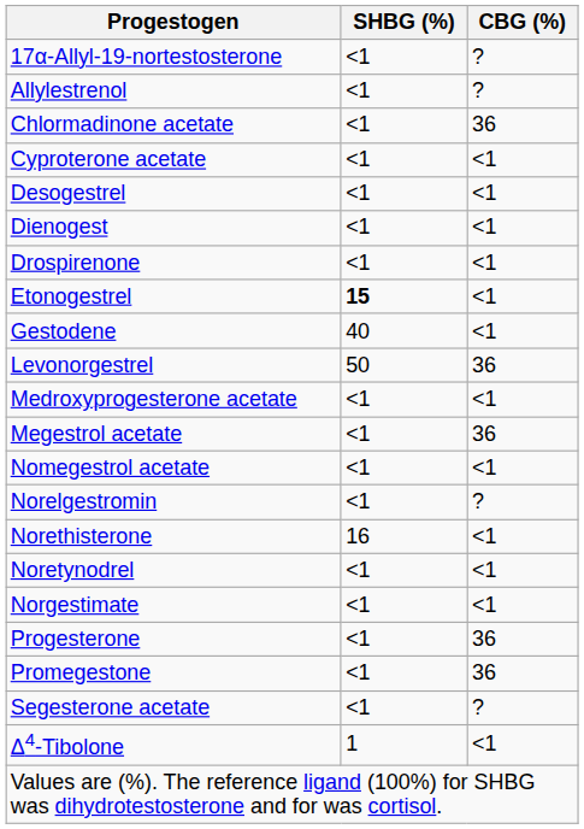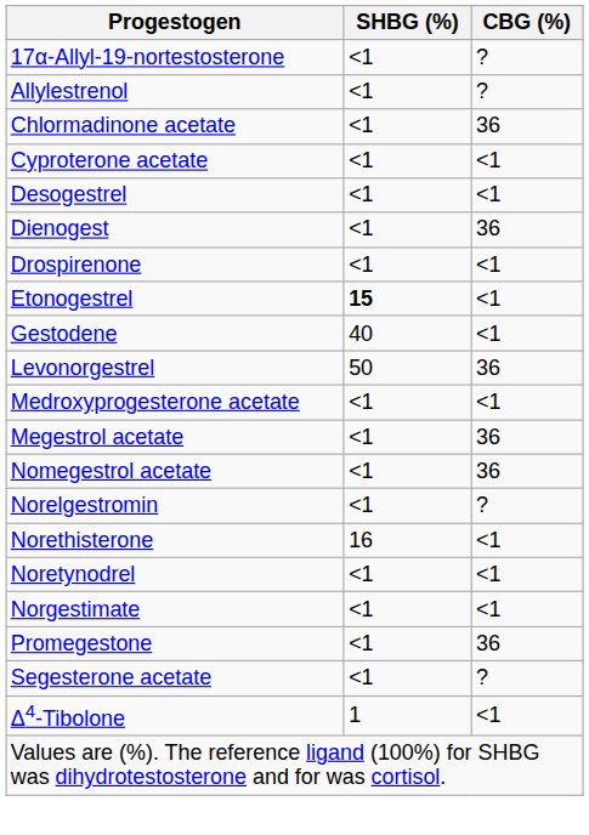 <table class="wikitable center sortable mw-collapsible mw-collapsed" style="width:425px; text-align:left; margin-left:auto; margin-right:auto; border:none;">
 <tr>
 <th>Progestogen</th>
 <th data-sort-type="number">SHBG (%)</th>
 <th data-sort-type="number">CBG (%)</th>
 </tr>
 <tr>
 <td><a href='#'>17α-Allyl-19-nortestosterone</a></td>
 <td><1</td>
 <td>?</td>
 </tr>
 <tr>
 <td><a href='#'>Allylestrenol</a></td>
 <td><1</td>
 <td>?</td>
 </tr>
 <tr>
 <td><a href='#'>Chlormadinone acetate</a></td>
 <td><1</td>
 <td>36</td>
 </tr>
 <tr>
 <td><a href='#'>Cyproterone acetate</a></td>
 <td><1</td>
 <td><1</td>
 </tr>
 <tr>
 <td><a href='#'>Desogestrel</a></td>
 <td><1</td>
 <td><1</td>
 </tr>
 <tr>
 <td><a href='#'>Dienogest</a></td>
 <td><1</td>
-<td><1</td>
+<td>36</td>
 </tr>
 <tr>
 <td><a href='#'>Drospirenone</a></td>
 <td><1</td>
 <td><1</td>
 </tr>
 <tr>
 <td><a href='#'>Etonogestrel</a></td>
 <td><strong>15</strong></td>
 <td><1</td>
 </tr>
 <tr>
 <td><a href='#'>Gestodene</a></td>
 <td>40</td>
 <td><1</td>
 </tr>
 <tr>
 <td><a href='#'>Levonorgestrel</a></td>
 <td>50</td>
 <td>36</td>
 </tr>
 <tr>
 <td><a href='#'>Medroxyprogesterone acetate</a></td>
 <td><1</td>
 <td><1</td>
 </tr>
 <tr>
 <td><a href='#'>Megestrol acetate</a></td>
 <td><1</td>
 <td>36</td>
 </tr>
 <tr>
 <td><a href='#'>Nomegestrol acetate</a></td>
 <td><1</td>
-<td><1</td>
+<td>36</td>
 </tr>
 <tr>
 <td><a href='#'>Norelgestromin</a></td>
 <td><1</td>
 <td>?</td>
 </tr>
 <tr>
 <td><a href='#'>Norethisterone</a></td>
 <td>16</td>
 <td><1</td>
 </tr>
 <tr>
 <td><a href='#'>Noretynodrel</a></td>
 <td><1</td>
 <td><1</td>
 </tr>
 <tr>
 <td><a href='#'>Norgestimate</a></td>
 <td><1</td>
 <td><1</td>
 </tr>
 <tr>
-<td><a href='#'>Progesterone</a></td>
-<td><1</td>
-<td>36</td>
-</tr>
-<tr>
 <td><a href='#'>Promegestone</a></td>
 <td><1</td>
 <td>36</td>
 </tr>
 <tr>
 <td><a href='#'>Segesterone acetate</a></td>
 <td><1</td>
 <td>?</td>
 </tr>
 <tr>
 <td><a href='#'>Δ<sup>4</sup>-Tibolone</a></td>
 <td>1</td>
 <td><1</td>
 </tr>
 <tr class="sortbottom">
 <td colspan="3" style="width: 1px;">Values are  (%). The reference <a href='#'>ligand</a> (100%) for SHBG was <a href='#'>dihydrotestosterone</a> and for  was <a href='#'>cortisol</a>.</td>
 </tr>
 </table>
